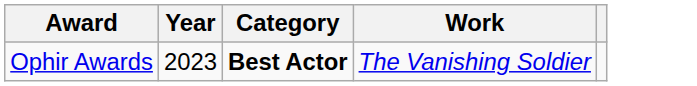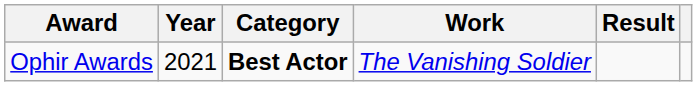 <table class="wikitable plainrowheaders sortable">
 <tr>
 <th>Award</th>
 <th>Year</th>
 <th>Category</th>
 <th>Work</th>
+<th>Result</th>
 <th class="unsortable"></th>
 </tr>
 <tr>
 <td><a href='#'>Ophir Awards</a></td>
-<td>2023</td>
+<td>2021</td>
 <td><strong>Best Actor</strong></td>
 <td><em><a href='#'>The Vanishing Soldier</a></em></td>
 <td></td>
+<td></td>
 </tr>
 </table>
